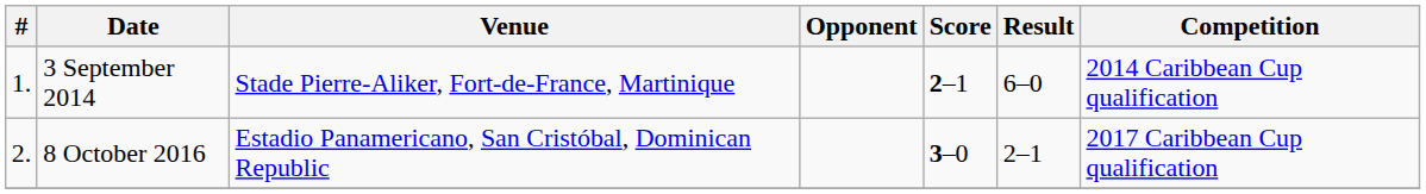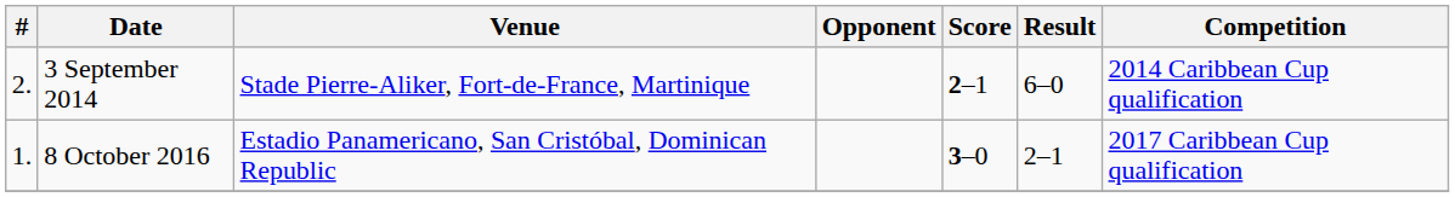 <table class="wikitable" border="1">
 <tr>
 <th>#</th>
 <th>Date</th>
 <th>Venue</th>
 <th>Opponent</th>
 <th>Score</th>
 <th>Result</th>
 <th>Competition</th>
 </tr>
 <tr>
-<td>1.</td>
+<td>2.</td>
 <td>3 September 2014</td>
 <td><a href='#'>Stade Pierre-Aliker</a>, <a href='#'>Fort-de-France</a>, <a href='#'>Martinique</a></td>
 <td></td>
 <td><strong>2</strong>–1</td>
 <td>6–0</td>
 <td><a href='#'>2014 Caribbean Cup qualification</a></td>
 </tr>
 <tr>
-<td>2.</td>
+<td>1.</td>
 <td>8 October 2016</td>
 <td><a href='#'>Estadio Panamericano</a>, <a href='#'>San Cristóbal</a>, <a href='#'>Dominican Republic</a></td>
 <td></td>
 <td><strong>3</strong>–0</td>
 <td>2–1</td>
 <td><a href='#'>2017 Caribbean Cup qualification</a></td>
 </tr>
 <tr>
 </tr>
 </table>
